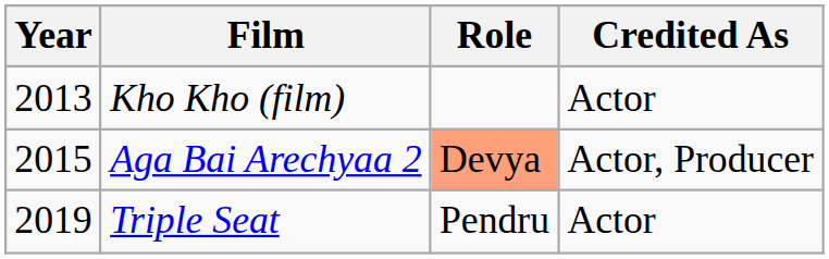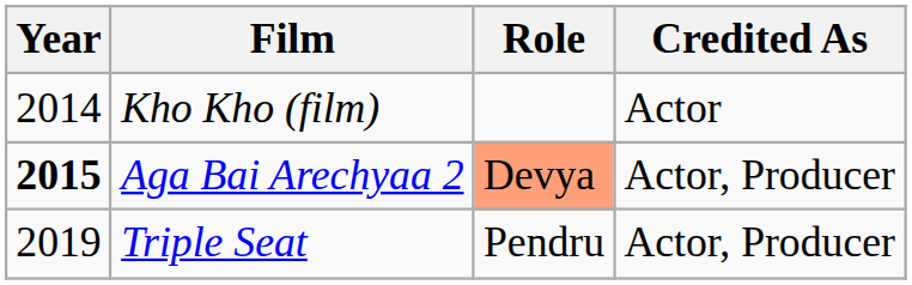 <table class="wikitable">
 <tr>
 <th>Year</th>
 <th>Film</th>
 <th>Role</th>
 <th>Credited As</th>
 </tr>
 <tr>
-<td>2013</td>
+<td>2014</td>
 <td><em>Kho Kho (film)</em></td>
 <td></td>
 <td>Actor</td>
 </tr>
 <tr>
-<td>2015</td>
+<td><strong>2015</strong></td>
 <td><em><a href='#'>Aga Bai Arechyaa 2</a></em></td>
 <td style="background: lightsalmon;">Devya</td>
 <td>Actor, Producer</td>
 </tr>
 <tr>
 <td>2019</td>
 <td><em><a href='#'>Triple Seat</a></em></td>
 <td>Pendru</td>
-<td>Actor</td>
+<td>Actor, Producer</td>
 </tr>
 </table>
